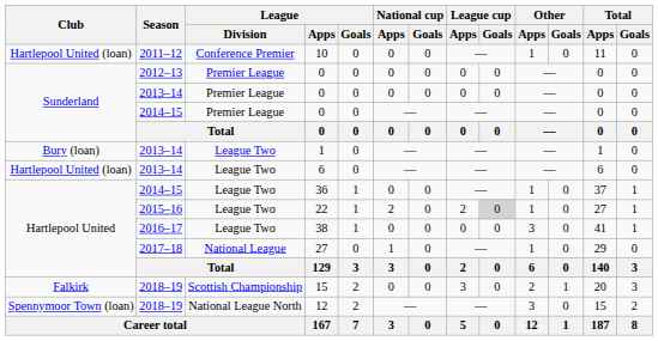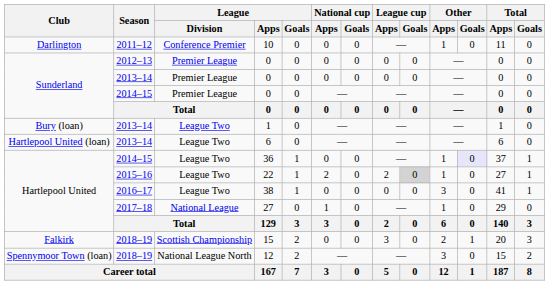 <table class="wikitable" style="text-align: center;">
 <tr>
 <th rowspan="2">Club</th>
 <th rowspan="2">Season</th>
 <th colspan="3">League</th>
 <th colspan="2">National cup</th>
 <th colspan="2">League cup</th>
 <th colspan="2">Other</th>
 <th colspan="2">Total</th>
 </tr>
 <tr>
 <th>Division</th>
 <th>Apps</th>
 <th>Goals</th>
 <th>Apps</th>
 <th>Goals</th>
 <th>Apps</th>
 <th>Goals</th>
 <th>Apps</th>
 <th>Goals</th>
 <th>Apps</th>
 <th>Goals</th>
 </tr>
 <tr>
-<td><a href='#'>Hartlepool United</a> (loan)</td>
+<td><a href='#'>Darlington</a></td>
 <td><a href='#'>2011–12</a></td>
 <td><a href='#'>Conference Premier</a></td>
 <td>10</td>
 <td>0</td>
 <td>0</td>
 <td>0</td>
 <td colspan="2">—</td>
 <td>1</td>
 <td>0</td>
 <td>11</td>
 <td>0</td>
 </tr>
 <tr>
 <td rowspan="4"><a href='#'>Sunderland</a></td>
 <td><a href='#'>2012–13</a></td>
 <td><a href='#'>Premier League</a></td>
 <td>0</td>
 <td>0</td>
 <td>0</td>
 <td>0</td>
 <td>0</td>
 <td>0</td>
 <td colspan="2">—</td>
 <td>0</td>
 <td>0</td>
 </tr>
 <tr>
 <td><a href='#'>2013–14</a></td>
 <td>Premier League</td>
 <td>0</td>
 <td>0</td>
 <td>0</td>
 <td>0</td>
 <td>0</td>
 <td>0</td>
 <td colspan="2">—</td>
 <td>0</td>
 <td>0</td>
 </tr>
 <tr>
 <td><a href='#'>2014–15</a></td>
 <td>Premier League</td>
 <td>0</td>
 <td>0</td>
 <td colspan="2">—</td>
 <td colspan="2">—</td>
 <td colspan="2">—</td>
 <td>0</td>
 <td>0</td>
 </tr>
 <tr>
 <th colspan="2">Total</th>
 <th>0</th>
 <th>0</th>
 <th>0</th>
 <th>0</th>
 <th>0</th>
 <th>0</th>
 <th colspan="2">—</th>
 <th>0</th>
 <th>0</th>
 </tr>
 <tr>
 <td><a href='#'>Bury</a> (loan)</td>
 <td><a href='#'>2013–14</a></td>
 <td><a href='#'>League Two</a></td>
 <td>1</td>
 <td>0</td>
 <td colspan="2">—</td>
 <td colspan="2">—</td>
 <td colspan="2">—</td>
 <td>1</td>
 <td>0</td>
 </tr>
 <tr>
 <td><a href='#'>Hartlepool United</a> (loan)</td>
 <td><a href='#'>2013–14</a></td>
 <td>League Two</td>
 <td>6</td>
 <td>0</td>
 <td colspan="2">—</td>
 <td colspan="2">—</td>
 <td colspan="2">—</td>
 <td>6</td>
 <td>0</td>
 </tr>
 <tr>
 <td rowspan="5">Hartlepool United</td>
 <td><a href='#'>2014–15</a></td>
 <td>League Two</td>
 <td>36</td>
 <td>1</td>
 <td>0</td>
 <td>0</td>
 <td colspan="2">—</td>
 <td>1</td>
-<td>0</td>
+<td style="background: lavender;">0</td>
 <td>37</td>
 <td>1</td>
 </tr>
 <tr>
 <td><a href='#'>2015–16</a></td>
 <td>League Two</td>
 <td>22</td>
 <td>1</td>
 <td>2</td>
 <td>0</td>
 <td>2</td>
 <td style="background: lightgrey;">0</td>
 <td>1</td>
 <td>0</td>
 <td>27</td>
 <td>1</td>
 </tr>
 <tr>
 <td><a href='#'>2016–17</a></td>
 <td>League Two</td>
 <td>38</td>
 <td>1</td>
 <td>0</td>
 <td>0</td>
 <td>0</td>
 <td>0</td>
 <td>3</td>
 <td>0</td>
 <td>41</td>
 <td>1</td>
 </tr>
 <tr>
 <td><a href='#'>2017–18</a></td>
 <td><a href='#'>National League</a></td>
 <td>27</td>
 <td>0</td>
 <td>1</td>
 <td>0</td>
 <td colspan="2">—</td>
 <td>1</td>
 <td>0</td>
 <td>29</td>
 <td>0</td>
 </tr>
 <tr>
 <th colspan="2">Total</th>
 <th>129</th>
 <th>3</th>
 <th>3</th>
 <th>0</th>
 <th>2</th>
 <th>0</th>
 <th>6</th>
 <th>0</th>
 <th>140</th>
 <th>3</th>
 </tr>
 <tr>
 <td><a href='#'>Falkirk</a></td>
 <td><a href='#'>2018–19</a></td>
 <td><a href='#'>Scottish Championship</a></td>
 <td>15</td>
 <td>2</td>
 <td>0</td>
 <td>0</td>
 <td>3</td>
 <td>0</td>
 <td>2</td>
 <td>1</td>
 <td>20</td>
 <td>3</td>
 </tr>
 <tr>
 <td><a href='#'>Spennymoor Town</a> (loan)</td>
 <td><a href='#'>2018–19</a></td>
 <td>National League North</td>
 <td>12</td>
 <td>2</td>
 <td colspan="2">—</td>
 <td colspan="2">—</td>
 <td>3</td>
 <td>0</td>
 <td>15</td>
 <td>2</td>
 </tr>
 <tr>
 <th colspan="3">Career total</th>
 <th>167</th>
 <th>7</th>
 <th>3</th>
 <th>0</th>
 <th>5</th>
 <th>0</th>
 <th>12</th>
 <th>1</th>
 <th>187</th>
 <th>8</th>
 </tr>
 </table>
